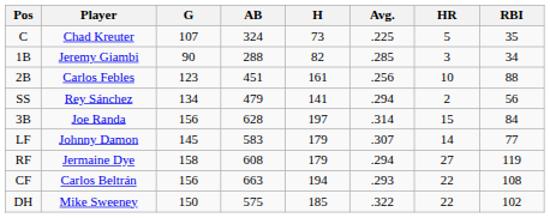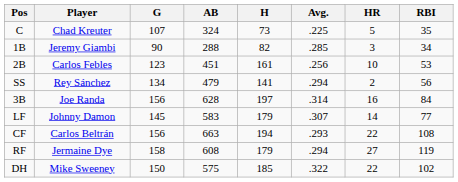 <table class="wikitable sortable">
 <tr>
 <th bgcolor="#DDDDFF" width="5%">Pos</th>
 <th bgcolor="#DDDDFF" width="16%">Player</th>
 <th bgcolor="#DDDDFF" width="9%">G</th>
 <th bgcolor="#DDDDFF" width="9%">AB</th>
 <th bgcolor="#DDDDFF" width="9%">H</th>
 <th bgcolor="#DDDDFF" width="9%">Avg.</th>
 <th bgcolor="#DDDDFF" width="9%">HR</th>
 <th bgcolor="#DDDDFF" width="9%">RBI</th>
 </tr>
 <tr align="center">
 <td>C</td>
 <td><a href='#'>Chad Kreuter</a></td>
 <td>107</td>
 <td>324</td>
 <td>73</td>
 <td>.225</td>
 <td>5</td>
 <td>35</td>
 </tr>
 <tr align=center>
 <td>1B</td>
 <td><a href='#'>Jeremy Giambi</a></td>
 <td>90</td>
 <td>288</td>
 <td>82</td>
 <td>.285</td>
 <td>3</td>
 <td>34</td>
 </tr>
 <tr align=center>
 <td>2B</td>
 <td><a href='#'>Carlos Febles</a></td>
 <td>123</td>
 <td>451</td>
 <td>161</td>
 <td>.256</td>
 <td>10</td>
-<td>88</td>
+<td>53</td>
 </tr>
 <tr align=center>
 <td>SS</td>
 <td><a href='#'>Rey Sánchez</a></td>
 <td>134</td>
 <td>479</td>
 <td>141</td>
 <td>.294</td>
 <td>2</td>
 <td>56</td>
 </tr>
 <tr align=center>
 <td>3B</td>
 <td><a href='#'>Joe Randa</a></td>
 <td>156</td>
 <td>628</td>
 <td>197</td>
 <td>.314</td>
-<td>15</td>
+<td>16</td>
 <td>84</td>
 </tr>
 <tr align=center>
 <td>LF</td>
 <td><a href='#'>Johnny Damon</a></td>
 <td>145</td>
 <td>583</td>
 <td>179</td>
 <td>.307</td>
 <td>14</td>
 <td>77</td>
 </tr>
 <tr align=center>
+<td>CF</td>
+<td><a href='#'>Carlos Beltrán</a></td>
+<td>156</td>
+<td>663</td>
+<td>194</td>
+<td>.293</td>
+<td>22</td>
+<td>108</td>
+</tr>
+<tr align=center>
 <td>RF</td>
 <td><a href='#'>Jermaine Dye</a></td>
 <td>158</td>
 <td>608</td>
 <td>179</td>
 <td>.294</td>
 <td>27</td>
 <td>119</td>
-</tr>
-<tr align=center>
-<td>CF</td>
-<td><a href='#'>Carlos Beltrán</a></td>
-<td>156</td>
-<td>663</td>
-<td>194</td>
-<td>.293</td>
-<td>22</td>
-<td>108</td>
 </tr>
 <tr align=center>
 <td>DH</td>
 <td><a href='#'>Mike Sweeney</a></td>
 <td>150</td>
 <td>575</td>
 <td>185</td>
 <td>.322</td>
 <td>22</td>
 <td>102</td>
 </tr>
 </table>
